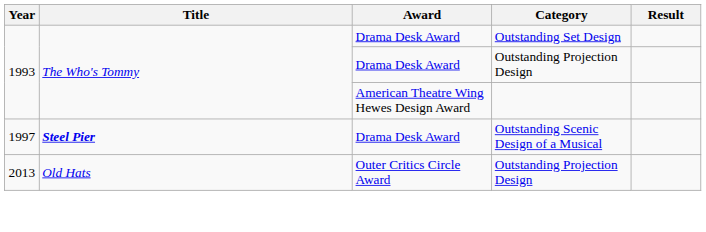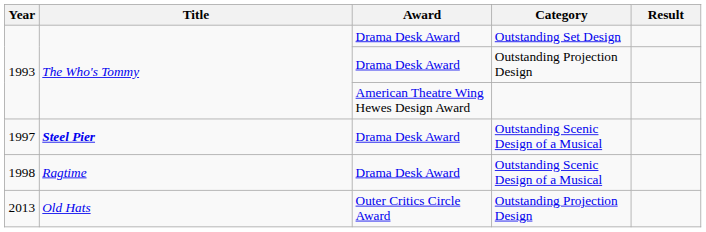 <table class="wikitable" style="width:95%;">
 <tr>
 <th style="width:5%;">Year</th>
 <th style="width:45%;">Title</th>
 <th style="width:20%;">Award</th>
 <th style="width:20%;">Category</th>
 <th style="width:10%;">Result</th>
 </tr>
 <tr>
 <td rowspan="3" style="text-align:center;">1993</td>
 <td rowspan="3"><em><a href='#'>The Who's Tommy</a></em></td>
 <td><a href='#'>Drama Desk Award</a></td>
 <td><a href='#'>Outstanding Set Design</a></td>
 <td></td>
 </tr>
 <tr>
 <td><a href='#'>Drama Desk Award</a></td>
 <td>Outstanding Projection Design</td>
 <td></td>
 </tr>
 <tr>
 <td><a href='#'>American Theatre Wing</a> Hewes Design Award</td>
 <td></td>
 <td></td>
 </tr>
 <tr>
 <td style="text-align:center;">1997</td>
 <td><strong><em><a href='#'>Steel Pier</a></em></strong></td>
 <td><a href='#'>Drama Desk Award</a></td>
 <td><a href='#'>Outstanding Scenic Design of a Musical</a></td>
 <td></td>
 </tr>
 <tr>
+<td style="text-align:center;">1998</td>
+<td><em><a href='#'>Ragtime</a></em></td>
+<td><a href='#'>Drama Desk Award</a></td>
+<td><a href='#'>Outstanding Scenic Design of a Musical</a></td>
+<td></td>
+</tr>
+<tr>
 <td style="text-align:center;">2013</td>
 <td><em><a href='#'>Old Hats</a></em></td>
 <td><a href='#'>Outer Critics Circle Award</a></td>
 <td><a href='#'>Outstanding Projection Design</a></td>
 <td></td>
 </tr>
 </table>
